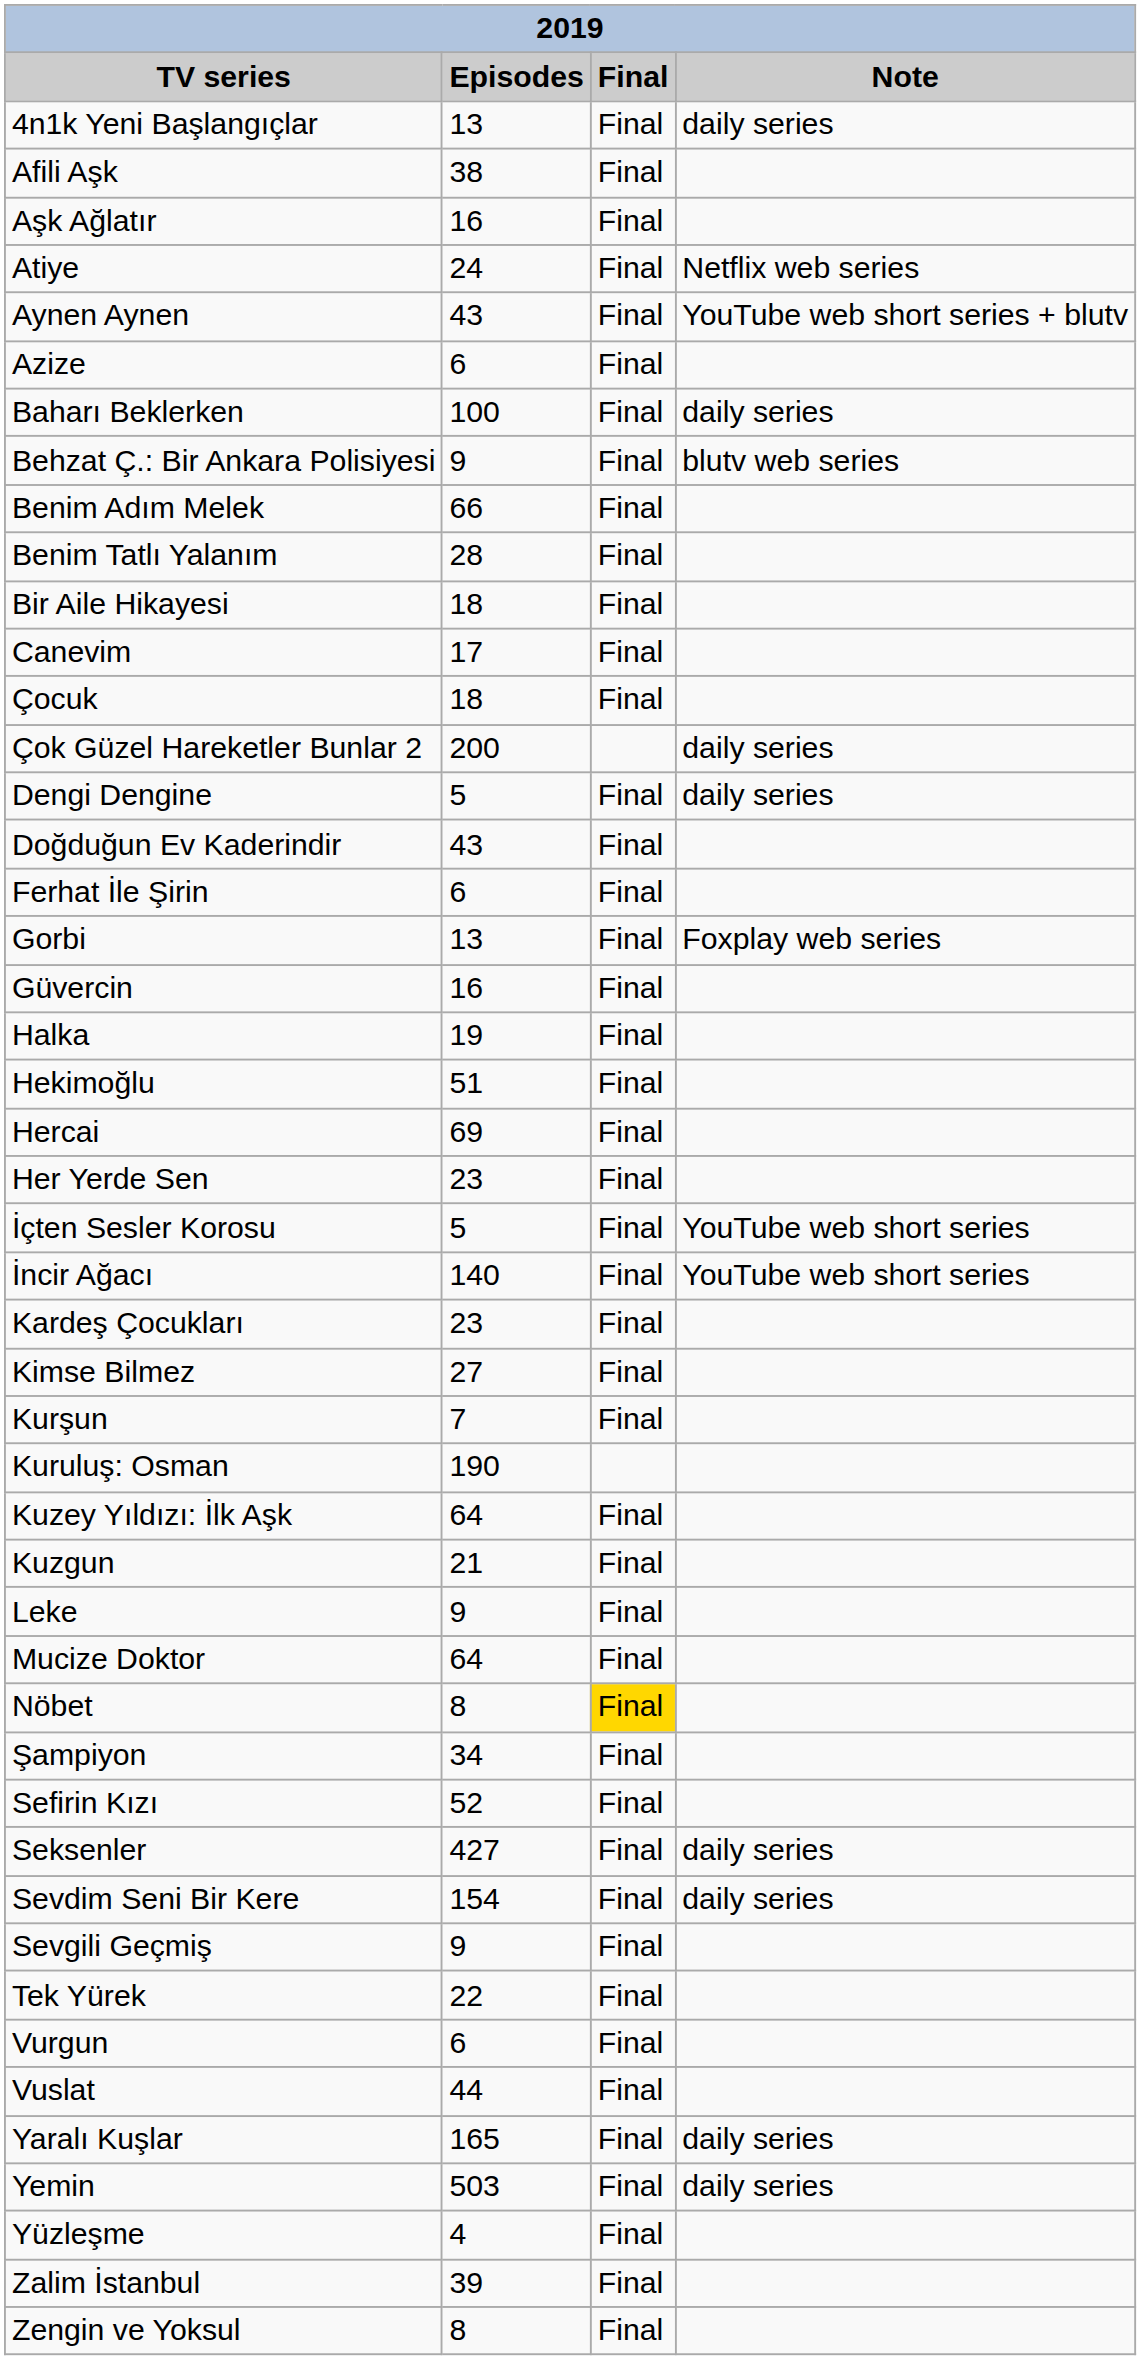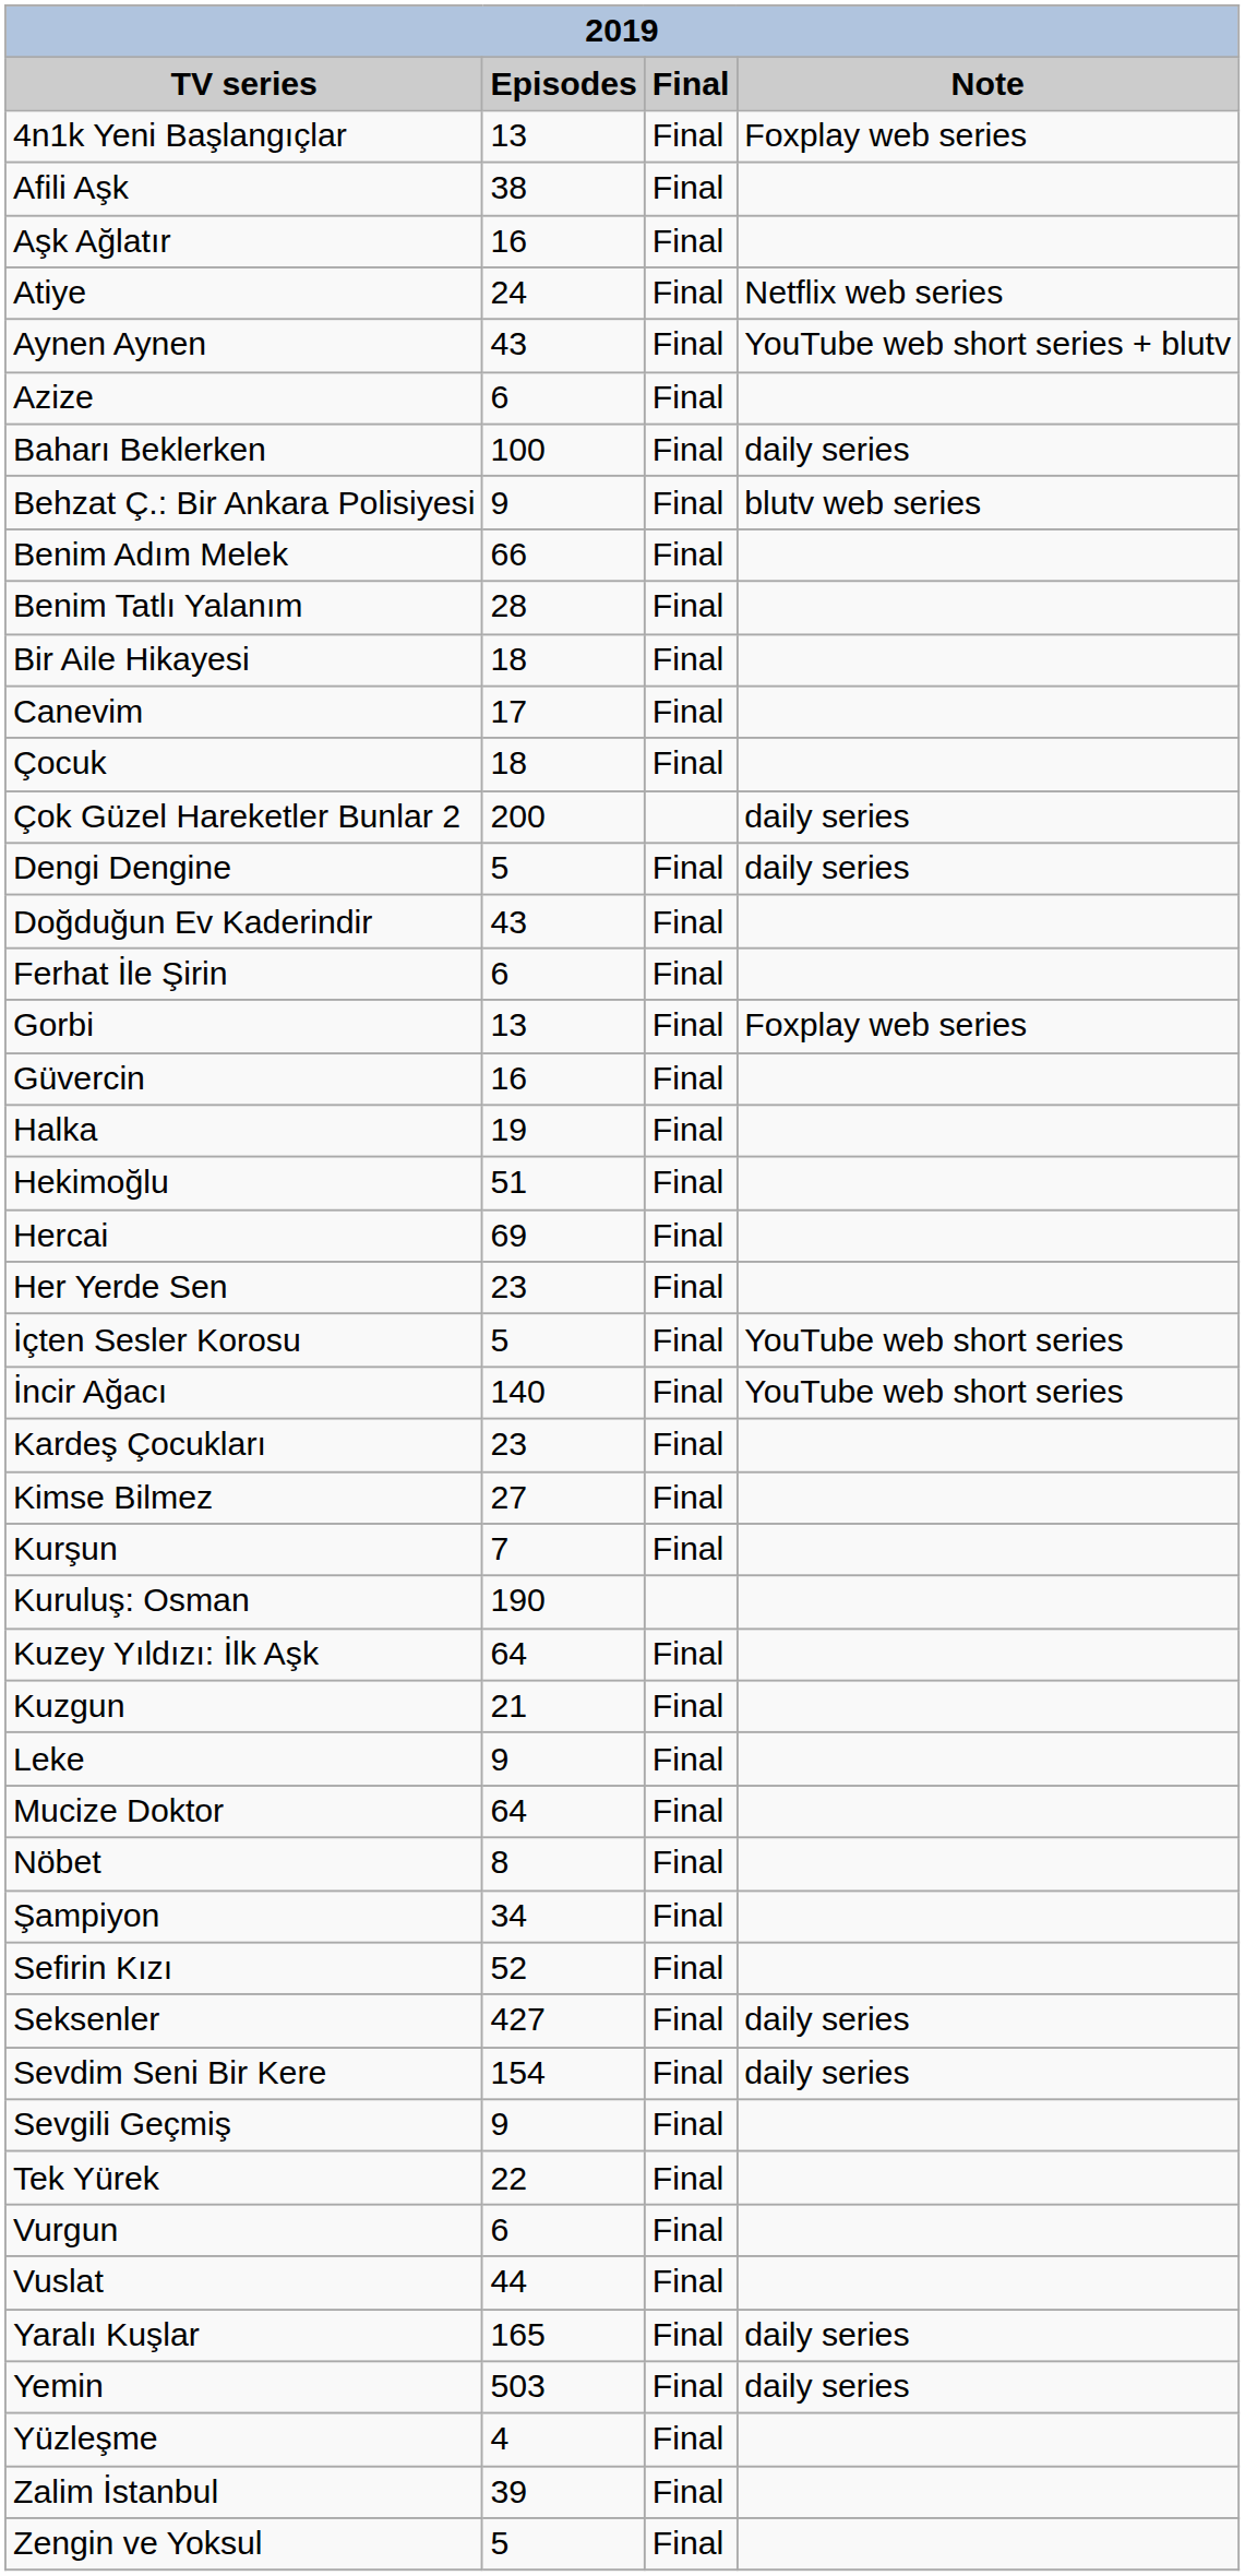 <table class="wikitable sortable">
 <tr>
 <th colspan="4" style="background-color:LightSteelBlue">2019</th>
 </tr>
 <tr>
 <th style="background-color:#CCCCCC">TV series</th>
 <th style="background-color:#CCCCCC">Episodes</th>
 <th style="background-color:#CCCCCC">Final</th>
 <th style="background-color:#CCCCCC">Note</th>
 </tr>
 <tr>
 <td>4n1k Yeni Başlangıçlar</td>
 <td>13</td>
 <td>Final</td>
-<td>daily series</td>
+<td>Foxplay web series</td>
 </tr>
 <tr>
 <td>Afili Aşk</td>
 <td>38</td>
 <td>Final</td>
 <td></td>
 </tr>
 <tr>
 <td>Aşk Ağlatır</td>
 <td>16</td>
 <td>Final</td>
 <td></td>
 </tr>
 <tr>
 <td>Atiye</td>
 <td>24</td>
 <td>Final</td>
 <td>Netflix web series</td>
 </tr>
 <tr>
 <td>Aynen Aynen</td>
 <td>43</td>
 <td>Final</td>
 <td>YouTube web short series + blutv</td>
 </tr>
 <tr>
 <td>Azize</td>
 <td>6</td>
 <td>Final</td>
 <td></td>
 </tr>
 <tr>
 <td>Baharı Beklerken</td>
 <td>100</td>
 <td>Final</td>
 <td>daily series</td>
 </tr>
 <tr>
 <td>Behzat Ç.: Bir Ankara Polisiyesi</td>
 <td>9</td>
 <td>Final</td>
 <td>blutv web series</td>
 </tr>
 <tr>
 <td>Benim Adım Melek</td>
 <td>66</td>
 <td>Final</td>
 <td></td>
 </tr>
 <tr>
 <td>Benim Tatlı Yalanım</td>
 <td>28</td>
 <td>Final</td>
 <td></td>
 </tr>
 <tr>
 <td>Bir Aile Hikayesi</td>
 <td>18</td>
 <td>Final</td>
 <td></td>
 </tr>
 <tr>
 <td>Canevim</td>
 <td>17</td>
 <td>Final</td>
 <td></td>
 </tr>
 <tr>
 <td>Çocuk</td>
 <td>18</td>
 <td>Final</td>
 <td></td>
 </tr>
 <tr>
 <td>Çok Güzel Hareketler Bunlar 2</td>
 <td>200</td>
 <td></td>
 <td>daily series</td>
 </tr>
 <tr>
 <td>Dengi Dengine</td>
 <td>5</td>
 <td>Final</td>
 <td>daily series</td>
 </tr>
 <tr>
 <td>Doğduğun Ev Kaderindir</td>
 <td>43</td>
 <td>Final</td>
 <td></td>
 </tr>
 <tr>
 <td>Ferhat İle Şirin</td>
 <td>6</td>
 <td>Final</td>
 <td></td>
 </tr>
 <tr>
 <td>Gorbi</td>
 <td>13</td>
 <td>Final</td>
 <td>Foxplay web series</td>
 </tr>
 <tr>
 <td>Güvercin</td>
 <td>16</td>
 <td>Final</td>
 <td></td>
 </tr>
 <tr>
 <td>Halka</td>
 <td>19</td>
 <td>Final</td>
 <td></td>
 </tr>
 <tr>
 <td>Hekimoğlu</td>
 <td>51</td>
 <td>Final</td>
 <td></td>
 </tr>
 <tr>
 <td>Hercai</td>
 <td>69</td>
 <td>Final</td>
 <td></td>
 </tr>
 <tr>
 <td>Her Yerde Sen</td>
 <td>23</td>
 <td>Final</td>
 <td></td>
 </tr>
 <tr>
 <td>İçten Sesler Korosu</td>
 <td>5</td>
 <td>Final</td>
 <td>YouTube web short series</td>
 </tr>
 <tr>
 <td>İncir Ağacı</td>
 <td>140</td>
 <td>Final</td>
 <td>YouTube web short series</td>
 </tr>
 <tr>
 <td>Kardeş Çocukları</td>
 <td>23</td>
 <td>Final</td>
 <td></td>
 </tr>
 <tr>
 <td>Kimse Bilmez</td>
 <td>27</td>
 <td>Final</td>
 <td></td>
 </tr>
 <tr>
 <td>Kurşun</td>
 <td>7</td>
 <td>Final</td>
 <td></td>
 </tr>
 <tr>
 <td>Kuruluş: Osman</td>
 <td>190</td>
 <td></td>
 <td></td>
 </tr>
 <tr>
 <td>Kuzey Yıldızı: İlk Aşk</td>
 <td>64</td>
 <td>Final</td>
 <td></td>
 </tr>
 <tr>
 <td>Kuzgun</td>
 <td>21</td>
 <td>Final</td>
 <td></td>
 </tr>
 <tr>
 <td>Leke</td>
 <td>9</td>
 <td>Final</td>
 <td></td>
 </tr>
 <tr>
 <td>Mucize Doktor</td>
 <td>64</td>
 <td>Final</td>
 <td></td>
 </tr>
 <tr>
 <td>Nöbet</td>
 <td>8</td>
-<td style="background: gold;">Final</td>
+<td>Final</td>
 <td></td>
 </tr>
 <tr>
 <td>Şampiyon</td>
 <td>34</td>
 <td>Final</td>
 <td></td>
 </tr>
 <tr>
 <td>Sefirin Kızı</td>
 <td>52</td>
 <td>Final</td>
 <td></td>
 </tr>
 <tr>
 <td>Seksenler</td>
 <td>427</td>
 <td>Final</td>
 <td>daily series</td>
 </tr>
 <tr>
 <td>Sevdim Seni Bir Kere</td>
 <td>154</td>
 <td>Final</td>
 <td>daily series</td>
 </tr>
 <tr>
 <td>Sevgili Geçmiş</td>
 <td>9</td>
 <td>Final</td>
 <td></td>
 </tr>
 <tr>
 <td>Tek Yürek</td>
 <td>22</td>
 <td>Final</td>
 <td></td>
 </tr>
 <tr>
 <td>Vurgun</td>
 <td>6</td>
 <td>Final</td>
 <td></td>
 </tr>
 <tr>
 <td>Vuslat</td>
 <td>44</td>
 <td>Final</td>
 <td></td>
 </tr>
 <tr>
 <td>Yaralı Kuşlar</td>
 <td>165</td>
 <td>Final</td>
 <td>daily series</td>
 </tr>
 <tr>
 <td>Yemin</td>
 <td>503</td>
 <td>Final</td>
 <td>daily series</td>
 </tr>
 <tr>
 <td>Yüzleşme</td>
 <td>4</td>
 <td>Final</td>
 <td></td>
 </tr>
 <tr>
 <td>Zalim İstanbul</td>
 <td>39</td>
 <td>Final</td>
 <td></td>
 </tr>
 <tr>
 <td>Zengin ve Yoksul</td>
-<td>8</td>
+<td>5</td>
 <td>Final</td>
 <td></td>
 </tr>
 </table>
